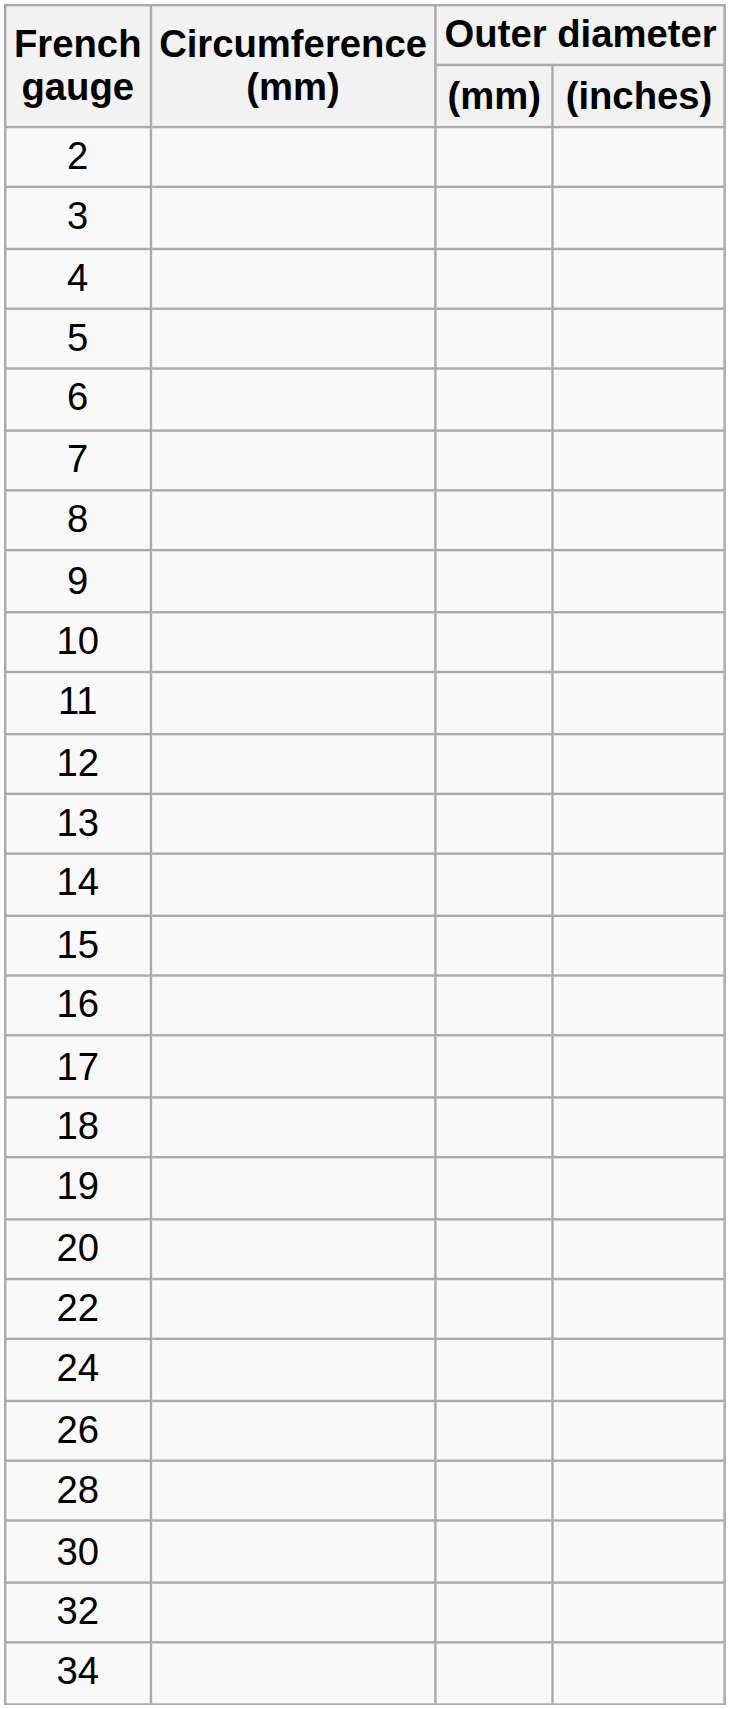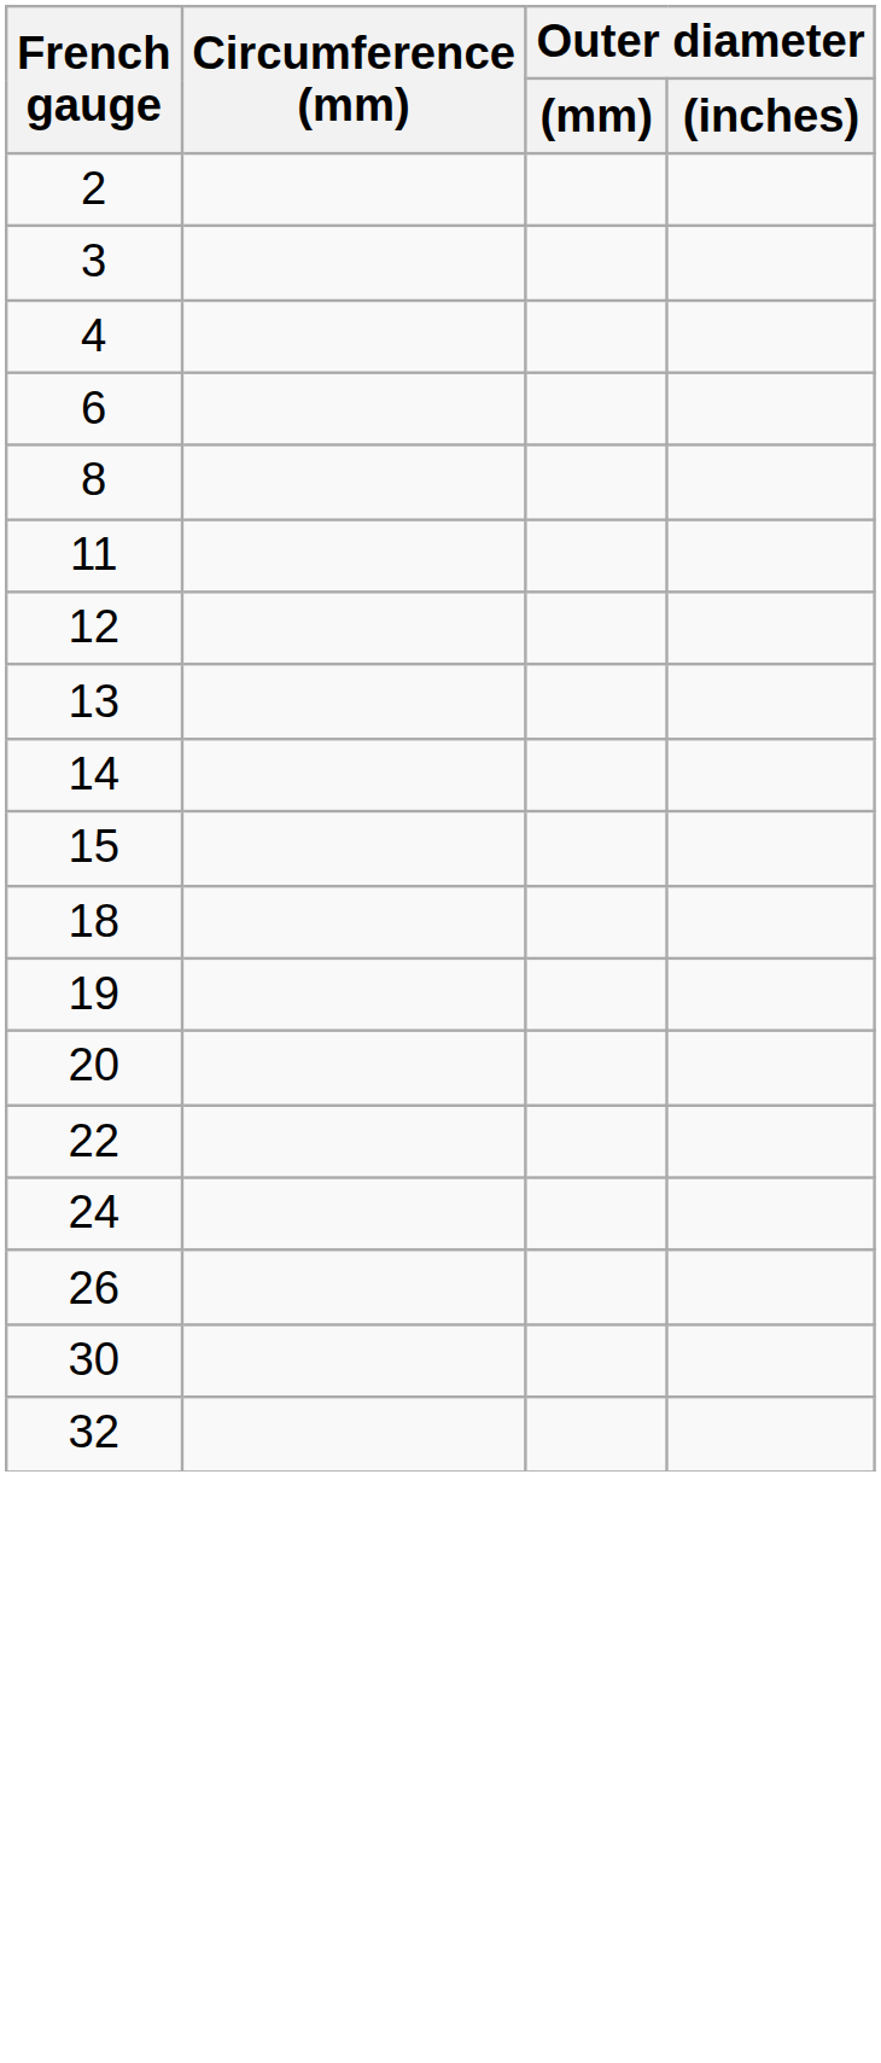 <table class="wikitable" style="text-align: center">
 <tr>
 <th rowspan=2>French<br>gauge</th>
 <th rowspan=2>Circumference<br>(mm)</th>
 <th colspan=2>Outer diameter</th>
 </tr>
 <tr>
 <th>(mm)</th>
 <th>(inches)</th>
 </tr>
 <tr>
 <td>2</td>
 <td> </td>
 <td></td>
 <td></td>
 </tr>
 <tr>
 <td>3</td>
 <td></td>
 <td></td>
 <td></td>
 </tr>
 <tr>
 <td>4</td>
 <td></td>
 <td></td>
 <td></td>
 </tr>
 <tr>
-<td>5</td>
-<td></td>
-<td></td>
-<td></td>
-</tr>
-<tr>
 <td>6</td>
 <td></td>
 <td></td>
 <td></td>
 </tr>
 <tr>
-<td>7</td>
-<td></td>
-<td></td>
-<td></td>
-</tr>
-<tr>
 <td>8</td>
-<td></td>
-<td></td>
-<td></td>
-</tr>
-<tr>
-<td>9</td>
-<td></td>
-<td></td>
-<td></td>
-</tr>
-<tr>
-<td>10</td>
 <td></td>
 <td></td>
 <td></td>
 </tr>
 <tr>
 <td>11</td>
 <td></td>
 <td></td>
 <td></td>
 </tr>
 <tr>
 <td>12</td>
 <td></td>
 <td></td>
 <td></td>
 </tr>
 <tr>
 <td>13</td>
 <td></td>
 <td></td>
 <td></td>
 </tr>
 <tr>
 <td>14</td>
 <td></td>
 <td></td>
 <td></td>
 </tr>
 <tr>
 <td>15</td>
-<td></td>
-<td></td>
-<td></td>
-</tr>
-<tr>
-<td>16</td>
-<td></td>
-<td></td>
-<td></td>
-</tr>
-<tr>
-<td>17</td>
 <td></td>
 <td></td>
 <td></td>
 </tr>
 <tr>
 <td>18</td>
 <td></td>
 <td></td>
 <td></td>
 </tr>
 <tr>
 <td>19</td>
 <td></td>
 <td></td>
 <td></td>
 </tr>
 <tr>
 <td>20</td>
 <td></td>
 <td></td>
 <td></td>
 </tr>
 <tr>
 <td>22</td>
 <td></td>
 <td></td>
 <td></td>
 </tr>
 <tr>
 <td>24</td>
 <td></td>
 <td></td>
 <td></td>
 </tr>
 <tr>
 <td>26</td>
 <td></td>
 <td></td>
 <td></td>
 </tr>
 <tr>
-<td>28</td>
-<td></td>
-<td></td>
-<td></td>
-</tr>
-<tr>
 <td>30</td>
 <td></td>
 <td></td>
 <td></td>
 </tr>
 <tr>
 <td>32</td>
 <td></td>
 <td></td>
 <td></td>
 </tr>
-<tr>
-<td>34</td>
-<td></td>
-<td></td>
-<td></td>
-</tr>
 </table>
